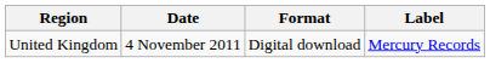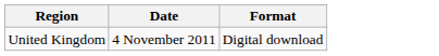 <table class=wikitable>
 <tr>
 <th>Region</th>
 <th>Date</th>
 <th>Format</th>
-<th>Label</th>
 </tr>
 <tr>
 <td>United Kingdom</td>
 <td>4 November 2011</td>
 <td>Digital download</td>
-<td><a href='#'>Mercury Records</a></td>
 </tr>
 </table>
